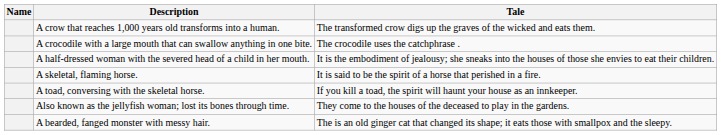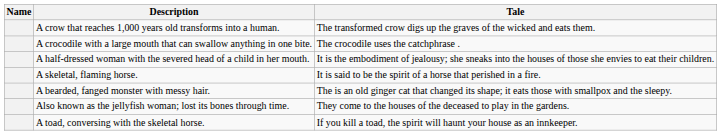 <table class="wikitable" style="font-size:100%;text-align:left;">
 <tr>
 <th>Name</th>
 <th>Description</th>
 <th>Tale</th>
 </tr>
 <tr>
 <th></th>
 <td>A crow that reaches 1,000 years old transforms into a human.</td>
 <td>The transformed crow digs up the graves of the wicked and eats them.</td>
 </tr>
 <tr>
 <th></th>
 <td>A crocodile with a large mouth that can swallow anything in one bite.</td>
 <td>The crocodile uses the catchphrase .</td>
 </tr>
 <tr>
 <th></th>
 <td>A half-dressed woman with the severed head of a child in her mouth.</td>
 <td>It is the embodiment of jealousy; she sneaks into the houses of those she envies to eat their children.</td>
 </tr>
 <tr>
 <th></th>
 <td>A skeletal, flaming horse.</td>
 <td>It is said to be the spirit of a horse that perished in a fire.</td>
 </tr>
 <tr>
 <th></th>
-<td>A toad, conversing with the skeletal horse.</td>
-<td>If you kill a toad, the spirit will haunt your house as an innkeeper.</td>
+<td>A bearded, fanged monster with messy hair.</td>
+<td>The  is an old ginger cat that changed its shape; it eats those with smallpox and the sleepy.</td>
 </tr>
 <tr>
 <th></th>
 <td>Also known as the jellyfish woman; lost its bones through time.</td>
 <td>They come to the houses of the deceased to play in the gardens.</td>
 </tr>
 <tr>
 <th></th>
-<td>A bearded, fanged monster with messy hair.</td>
-<td>The  is an old ginger cat that changed its shape; it eats those with smallpox and the sleepy.</td>
+<td>A toad, conversing with the skeletal horse.</td>
+<td>If you kill a toad, the spirit will haunt your house as an innkeeper.</td>
 </tr>
 </table>
